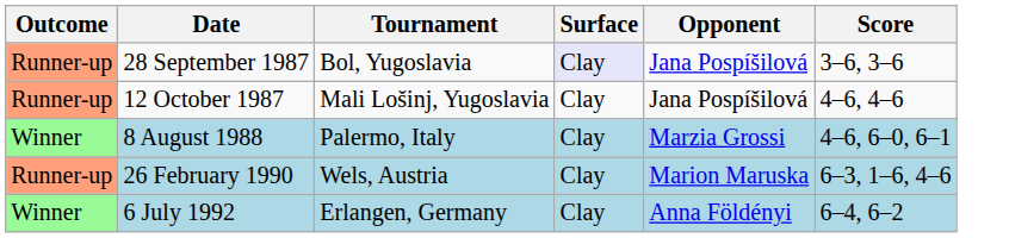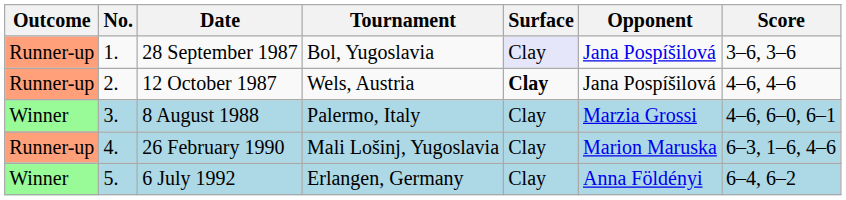 <table class="sortable wikitable">
 <tr>
 <th>Outcome</th>
+<th>No.</th>
 <th>Date</th>
 <th>Tournament</th>
 <th>Surface</th>
 <th>Opponent</th>
 <th class="unsortable">Score</th>
 </tr>
 <tr>
 <td bgcolor="FFA07A">Runner-up</td>
+<td>1.</td>
 <td>28 September 1987</td>
 <td>Bol, Yugoslavia</td>
 <td style="background: lavender;">Clay</td>
 <td> <a href='#'>Jana Pospíšilová</a></td>
 <td>3–6, 3–6</td>
 </tr>
 <tr>
 <td bgcolor="FFA07A">Runner-up</td>
+<td>2.</td>
 <td>12 October 1987</td>
-<td>Mali Lošinj, Yugoslavia</td>
-<td>Clay</td>
+<td>Wels, Austria</td>
+<td><strong>Clay</strong></td>
 <td> Jana Pospíšilová</td>
 <td>4–6, 4–6</td>
 </tr>
 <tr style="background:lightblue;">
 <td bgcolor="98FB98">Winner</td>
+<td>3.</td>
 <td>8 August 1988</td>
 <td>Palermo, Italy</td>
 <td>Clay</td>
 <td> <a href='#'>Marzia Grossi</a></td>
 <td>4–6, 6–0, 6–1</td>
 </tr>
 <tr style="background:lightblue;">
 <td bgcolor="FFA07A">Runner-up</td>
+<td>4.</td>
 <td>26 February 1990</td>
-<td>Wels, Austria</td>
+<td>Mali Lošinj, Yugoslavia</td>
 <td>Clay</td>
 <td> <a href='#'>Marion Maruska</a></td>
 <td>6–3, 1–6, 4–6</td>
 </tr>
 <tr style="background:lightblue;">
 <td bgcolor="98FB98">Winner</td>
+<td>5.</td>
 <td>6 July 1992</td>
 <td>Erlangen, Germany</td>
 <td>Clay</td>
 <td> <a href='#'>Anna Földényi</a></td>
 <td>6–4, 6–2</td>
 </tr>
 </table>
